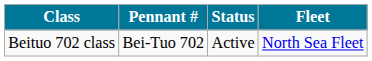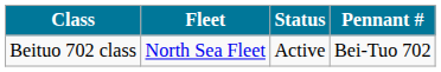 <table class="wikitable">
 <tr>
 <th style="background:#079;color:#fff;">Class</th>
+<th style="background:#079;color:#fff;">Fleet</th>
+<th style="background:#079;color:#fff;">Status</th>
 <th style="background:#079;color:#fff;">Pennant #</th>
-<th style="background:#079;color:#fff;">Status</th>
-<th style="background:#079;color:#fff;">Fleet</th>
 </tr>
 <tr>
 <td>Beituo 702 class</td>
+<td><a href='#'>North Sea Fleet</a></td>
+<td>Active</td>
 <td>Bei-Tuo 702</td>
-<td>Active</td>
-<td><a href='#'>North Sea Fleet</a></td>
 </tr>
 </table>
